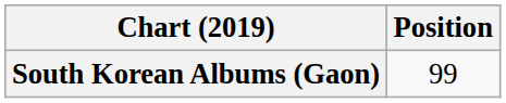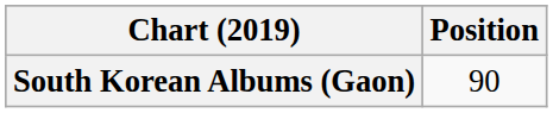 <table class="wikitable plainrowheaders" style="text-align:center">
 <tr>
 <th scope="col">Chart (2019)</th>
 <th scope="col">Position</th>
 </tr>
 <tr>
 <th scope="row">South Korean Albums (Gaon)</th>
-<td>99</td>
+<td>90</td>
 </tr>
 </table>
